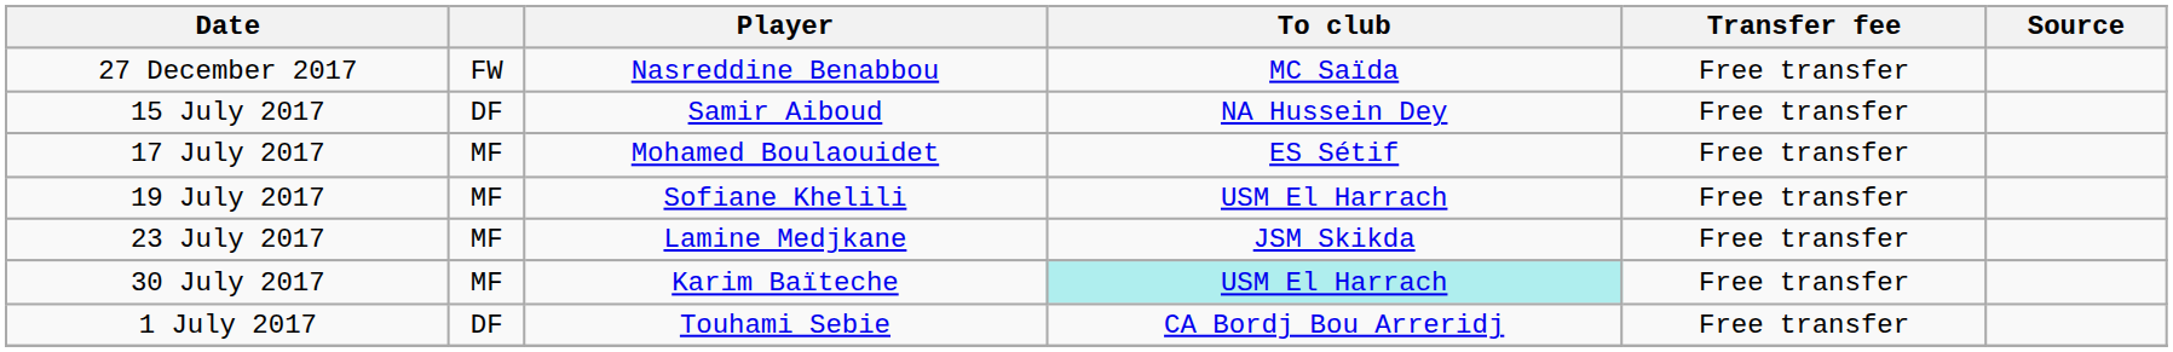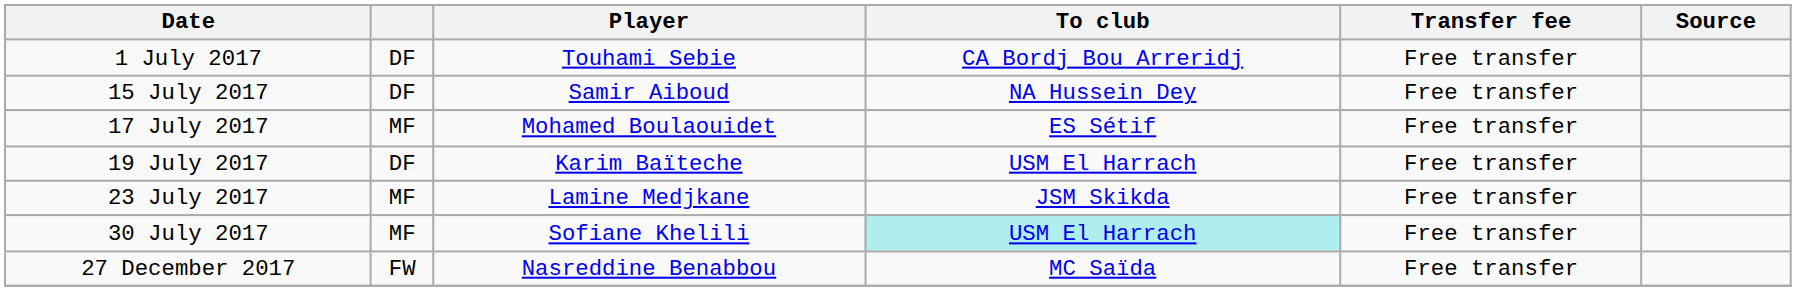 <table class="wikitable sortable" style="width:70%; text-align:center; font-size:85%; text-align:centre;">
 <tr>
 <th>Date</th>
 <th></th>
 <th>Player</th>
 <th>To club</th>
 <th>Transfer fee</th>
 <th>Source</th>
 </tr>
 <tr>
-<td>27 December 2017</td>
-<td>FW</td>
-<td> <a href='#'>Nasreddine Benabbou</a></td>
-<td><a href='#'>MC Saïda</a></td>
+<td>1 July 2017</td>
+<td>DF</td>
+<td> <a href='#'>Touhami Sebie</a></td>
+<td><a href='#'>CA Bordj Bou Arreridj</a></td>
 <td>Free transfer</td>
 <td></td>
 </tr>
 <tr>
 <td>15 July 2017</td>
 <td>DF</td>
 <td> <a href='#'>Samir Aiboud</a></td>
 <td><a href='#'>NA Hussein Dey</a></td>
 <td>Free transfer</td>
 <td></td>
 </tr>
 <tr>
 <td>17 July 2017</td>
 <td>MF</td>
 <td> <a href='#'>Mohamed Boulaouidet</a></td>
 <td><a href='#'>ES Sétif</a></td>
 <td>Free transfer</td>
 <td></td>
 </tr>
 <tr>
 <td>19 July 2017</td>
-<td>MF</td>
-<td> <a href='#'>Sofiane Khelili</a></td>
+<td>DF</td>
+<td> <a href='#'>Karim Baïteche</a></td>
 <td><a href='#'>USM El Harrach</a></td>
 <td>Free transfer</td>
 <td></td>
 </tr>
 <tr>
 <td>23 July 2017</td>
 <td>MF</td>
 <td> <a href='#'>Lamine Medjkane</a></td>
 <td><a href='#'>JSM Skikda</a></td>
 <td>Free transfer</td>
 <td></td>
 </tr>
 <tr>
 <td>30 July 2017</td>
 <td>MF</td>
-<td> <a href='#'>Karim Baïteche</a></td>
+<td> <a href='#'>Sofiane Khelili</a></td>
 <td style="background: paleturquoise;"><a href='#'>USM El Harrach</a></td>
 <td>Free transfer</td>
 <td></td>
 </tr>
 <tr>
-<td>1 July 2017</td>
-<td>DF</td>
-<td> <a href='#'>Touhami Sebie</a></td>
-<td><a href='#'>CA Bordj Bou Arreridj</a></td>
+<td>27 December 2017</td>
+<td>FW</td>
+<td> <a href='#'>Nasreddine Benabbou</a></td>
+<td><a href='#'>MC Saïda</a></td>
 <td>Free transfer</td>
 <td></td>
 </tr>
 <tr>
 </tr>
 </table>
